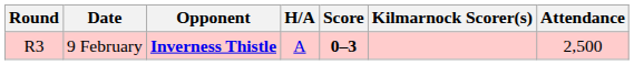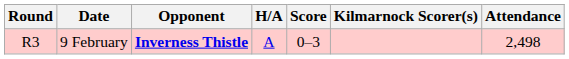 <table class="wikitable" style="text-align:center">
 <tr>
 <th>Round</th>
 <th>Date</th>
 <th>Opponent</th>
 <th>H/A</th>
 <th>Score</th>
 <th>Kilmarnock Scorer(s)</th>
 <th>Attendance</th>
 </tr>
 <tr bgcolor=#FFCCCC>
 <td>R3</td>
 <td align=left>9 February</td>
 <td align=left><strong><a href='#'>Inverness Thistle</a></strong></td>
 <td><a href='#'>A</a></td>
-<td><strong>0–3</strong></td>
+<td>0–3</td>
 <td align=left></td>
-<td>2,500</td>
+<td>2,498</td>
 </tr>
 </table>
